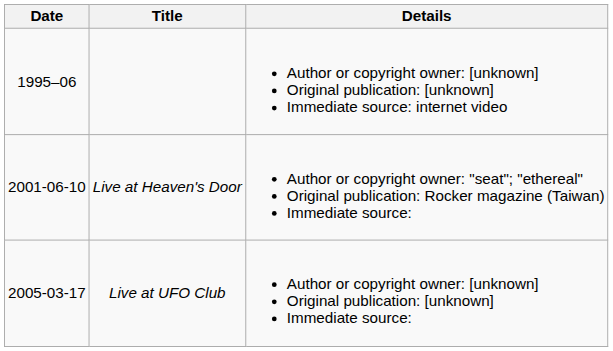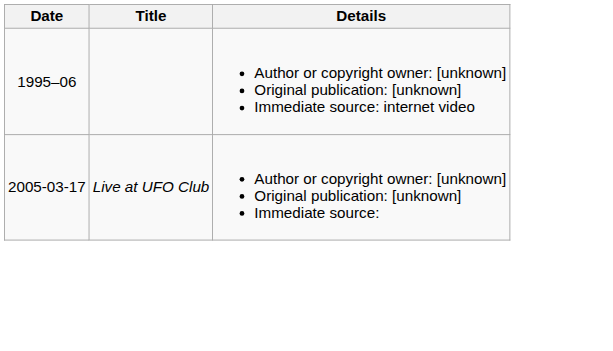 <table class="wikitable sortable">
 <tr>
 <th>Date</th>
 <th>Title</th>
 <th class="unsortable">Details</th>
 </tr>
 <tr>
 <td align="center">1995–06</td>
 <td align="center"></td>
 <td><br><ul><li>Author or copyright owner: [unknown]</li><li>Original publication: [unknown]</li><li>Immediate source: internet video</li></ul></td>
 </tr>
 <tr>
-<td align="center">2001-06-10</td>
-<td align="center"><em>Live at Heaven's Door</em></td>
-<td><br><ul><li>Author or copyright owner: "seat"; "ethereal"</li><li>Original publication: Rocker magazine (Taiwan)</li><li>Immediate source: </li></ul></td>
-</tr>
-<tr>
 <td align="center">2005-03-17</td>
 <td align="center"><em>Live at UFO Club</em></td>
 <td><br><ul><li>Author or copyright owner: [unknown]</li><li>Original publication: [unknown]</li><li>Immediate source: </li></ul></td>
 </tr>
 </table>
